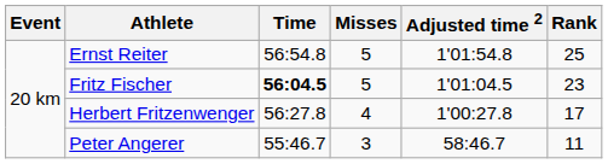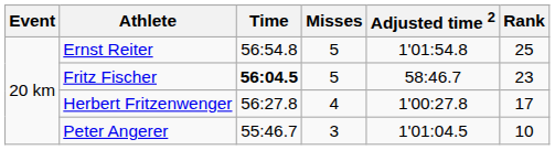 <table class="wikitable" style="font-size:90%">
 <tr>
 <th>Event</th>
 <th>Athlete</th>
 <th>Time</th>
 <th>Misses</th>
 <th>Adjusted time <sup>2</sup></th>
 <th>Rank</th>
 </tr>
 <tr>
 <td rowspan="4">20 km</td>
 <td><a href='#'>Ernst Reiter</a></td>
 <td align="center">56:54.8</td>
 <td align="center">5</td>
 <td align="center">1'01:54.8</td>
 <td align="center">25</td>
 </tr>
 <tr>
 <td><a href='#'>Fritz Fischer</a></td>
 <td align="center"><strong>56:04.5</strong></td>
 <td align="center">5</td>
-<td align="center">1'01:04.5</td>
+<td align="center">58:46.7</td>
 <td align="center">23</td>
 </tr>
 <tr>
 <td><a href='#'>Herbert Fritzenwenger</a></td>
 <td align="center">56:27.8</td>
 <td align="center">4</td>
 <td align="center">1'00:27.8</td>
 <td align="center">17</td>
 </tr>
 <tr>
 <td><a href='#'>Peter Angerer</a></td>
 <td align="center">55:46.7</td>
 <td align="center">3</td>
-<td align="center">58:46.7</td>
-<td align="center">11</td>
+<td align="center">1'01:04.5</td>
+<td align="center">10</td>
 </tr>
 </table>
